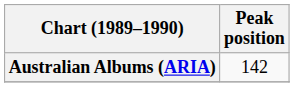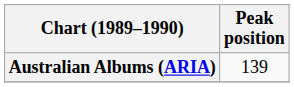 <table class="wikitable sortable plainrowheaders" style="text-align:center">
 <tr>
 <th scope="col">Chart (1989–1990)</th>
 <th scope="col">Peak<br>position</th>
 </tr>
 <tr>
 <th scope="row">Australian Albums (<a href='#'>ARIA</a>)</th>
-<td>142</td>
+<td>139</td>
 </tr>
 <tr>
 </tr>
 <tr>
 </tr>
 <tr>
 </tr>
 </table>
